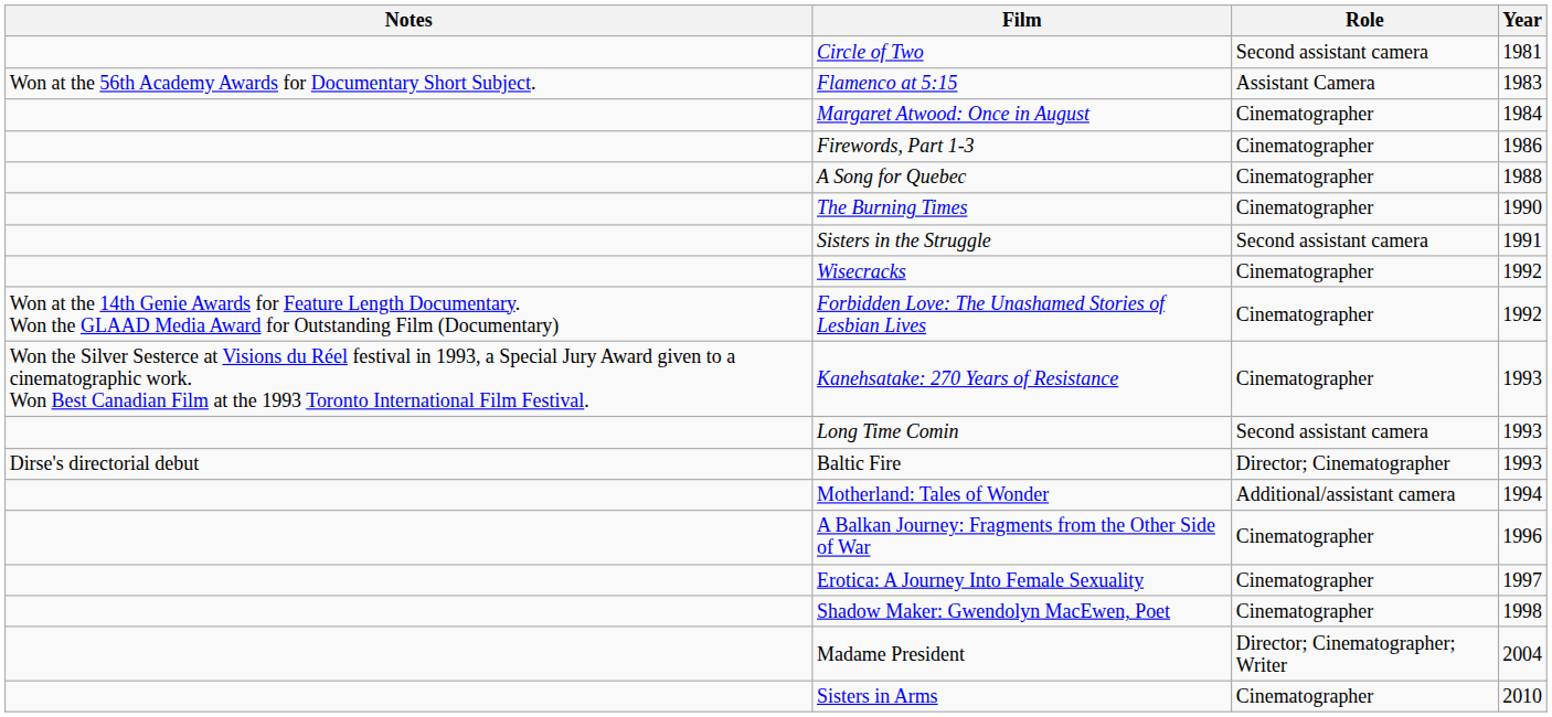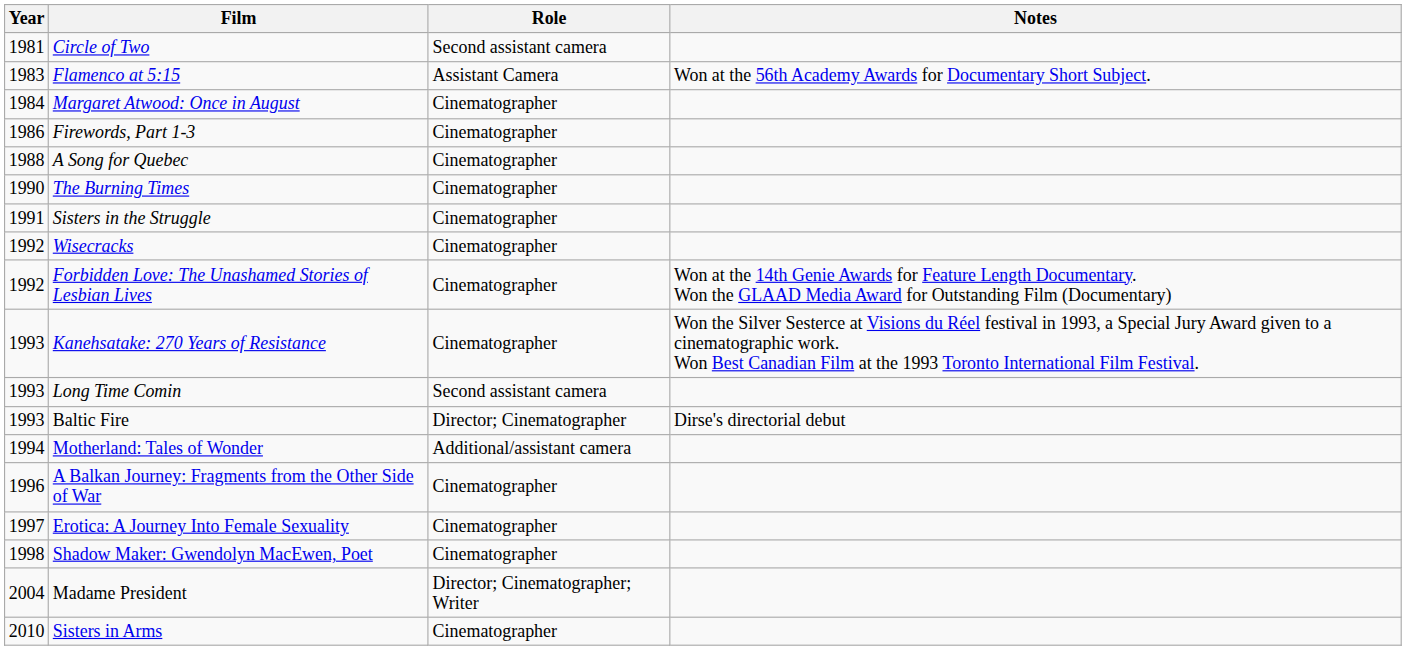 <table class="wikitable">
 <tr>
-<th>Notes</th>
+<th>Year</th>
 <th>Film</th>
 <th>Role</th>
-<th>Year</th>
+<th>Notes</th>
 </tr>
 <tr>
-<td></td>
+<td>1981</td>
 <td><em><a href='#'>Circle of Two</a></em></td>
 <td>Second assistant camera</td>
-<td>1981</td>
+<td></td>
 </tr>
 <tr>
-<td>Won at the <a href='#'>56th Academy Awards</a> for <a href='#'>Documentary Short Subject</a>.</td>
+<td>1983</td>
 <td><em><a href='#'>Flamenco at 5:15</a></em></td>
 <td>Assistant Camera</td>
-<td>1983</td>
+<td>Won at the <a href='#'>56th Academy Awards</a> for <a href='#'>Documentary Short Subject</a>.</td>
 </tr>
 <tr>
-<td></td>
+<td>1984</td>
 <td><em><a href='#'>Margaret Atwood: Once in August</a></em></td>
 <td>Cinematographer</td>
-<td>1984</td>
+<td></td>
 </tr>
 <tr>
-<td></td>
+<td>1986</td>
 <td><em>Firewords, Part 1-3</em></td>
 <td>Cinematographer</td>
-<td>1986</td>
+<td></td>
 </tr>
 <tr>
-<td></td>
+<td>1988</td>
 <td><em>A Song for Quebec</em></td>
 <td>Cinematographer</td>
-<td>1988</td>
+<td></td>
 </tr>
 <tr>
-<td></td>
+<td>1990</td>
 <td><em><a href='#'>The Burning Times</a></em></td>
 <td>Cinematographer</td>
-<td>1990</td>
+<td></td>
 </tr>
 <tr>
+<td>1991</td>
+<td><em>Sisters in the Struggle</em></td>
+<td>Cinematographer</td>
 <td></td>
-<td><em>Sisters in the Struggle</em></td>
-<td>Second assistant camera</td>
-<td>1991</td>
 </tr>
 <tr>
-<td></td>
+<td>1992</td>
 <td><em><a href='#'>Wisecracks</a></em></td>
 <td>Cinematographer</td>
-<td>1992</td>
+<td></td>
 </tr>
 <tr>
-<td>Won at the <a href='#'>14th Genie Awards</a> for <a href='#'>Feature Length Documentary</a>.<br>Won the <a href='#'>GLAAD Media Award</a> for Outstanding Film (Documentary)</td>
+<td>1992</td>
 <td><em><a href='#'>Forbidden Love: The Unashamed Stories of Lesbian Lives</a></em></td>
 <td>Cinematographer</td>
-<td>1992</td>
+<td>Won at the <a href='#'>14th Genie Awards</a> for <a href='#'>Feature Length Documentary</a>.<br>Won the <a href='#'>GLAAD Media Award</a> for Outstanding Film (Documentary)</td>
 </tr>
 <tr>
-<td>Won the Silver Sesterce at <a href='#'>Visions du Réel</a> festival in 1993, a Special Jury Award given to a cinematographic work.<br>Won <a href='#'>Best Canadian Film</a> at the 1993 <a href='#'>Toronto International Film Festival</a>.</td>
+<td>1993</td>
 <td><em><a href='#'>Kanehsatake: 270 Years of Resistance</a></em></td>
 <td>Cinematographer</td>
-<td>1993</td>
+<td>Won the Silver Sesterce at <a href='#'>Visions du Réel</a> festival in 1993, a Special Jury Award given to a cinematographic work.<br>Won <a href='#'>Best Canadian Film</a> at the 1993 <a href='#'>Toronto International Film Festival</a>.</td>
 </tr>
 <tr>
-<td></td>
+<td>1993</td>
 <td><em>Long Time Comin<strong></td>
 <td>Second assistant camera</td>
-<td>1993</td>
+<td></td>
 </tr>
 <tr>
-<td>Dirse's directorial debut</td>
+<td>1993</td>
 <td></em>Baltic Fire<em></td>
 <td>Director; Cinematographer</td>
-<td>1993</td>
+<td>Dirse's directorial debut</td>
 </tr>
 <tr>
-<td></td>
+<td>1994</td>
 <td></em><a href='#'>Motherland: Tales of Wonder</a><em></td>
 <td>Additional/assistant camera</td>
-<td>1994</td>
+<td></td>
 </tr>
 <tr>
-<td></td>
+<td>1996</td>
 <td></em><a href='#'>A Balkan Journey: Fragments from the Other Side of War</a><em></td>
 <td>Cinematographer</td>
-<td>1996</td>
+<td></td>
 </tr>
 <tr>
-<td></td>
+<td>1997</td>
 <td></em><a href='#'>Erotica: A Journey Into Female Sexuality</a><em></td>
 <td>Cinematographer</td>
-<td>1997</td>
+<td></td>
 </tr>
 <tr>
-<td></td>
+<td>1998</td>
 <td></em><a href='#'>Shadow Maker: Gwendolyn MacEwen, Poet</a><em></td>
 <td>Cinematographer</td>
-<td>1998</td>
+<td></td>
 </tr>
 <tr>
-<td></td>
+<td>2004</td>
 <td></em>Madame President<em></td>
 <td>Director; Cinematographer; Writer</td>
-<td>2004</td>
+<td></td>
 </tr>
 <tr>
-<td></td>
+<td>2010</td>
 <td></em><a href='#'>Sisters in Arms</a><em></td>
 <td>Cinematographer</td>
-<td>2010</td>
+<td></td>
 </tr>
 </table>
